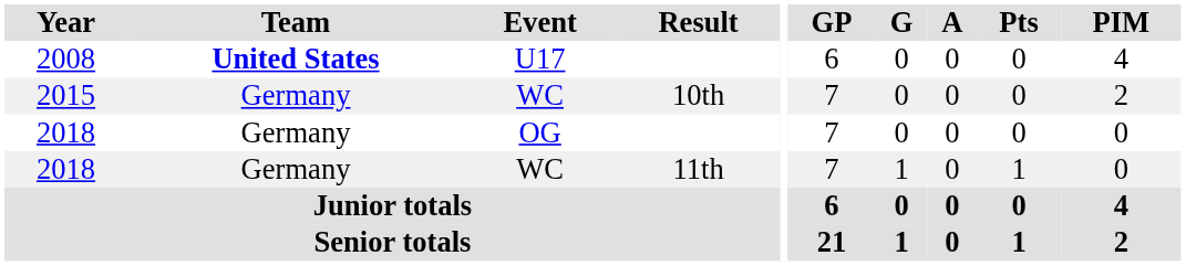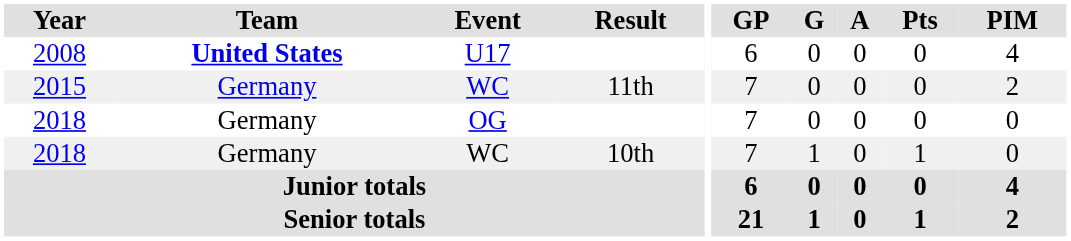 <table border="0" cellpadding="1" cellspacing="0" ID="Table3" style="text-align:center; width:40em">
 <tr ALIGN="center" bgcolor="#e0e0e0">
 <th>Year</th>
 <th>Team</th>
 <th>Event</th>
 <th>Result</th>
 <th rowspan="99" bgcolor="#ffffff"></th>
 <th>GP</th>
 <th>G</th>
 <th>A</th>
 <th>Pts</th>
 <th>PIM</th>
 </tr>
 <tr>
 <td><a href='#'>2008</a></td>
 <td><strong><a href='#'>United States</a></strong></td>
 <td><a href='#'>U17</a></td>
 <td></td>
 <td>6</td>
 <td>0</td>
 <td>0</td>
 <td>0</td>
 <td>4</td>
 </tr>
 <tr bgcolor="#f0f0f0">
 <td><a href='#'>2015</a></td>
 <td><a href='#'>Germany</a></td>
 <td><a href='#'>WC</a></td>
-<td>10th</td>
+<td>11th</td>
 <td>7</td>
 <td>0</td>
 <td>0</td>
 <td>0</td>
 <td>2</td>
 </tr>
 <tr>
 <td><a href='#'>2018</a></td>
 <td>Germany</td>
 <td><a href='#'>OG</a></td>
 <td></td>
 <td>7</td>
 <td>0</td>
 <td>0</td>
 <td>0</td>
 <td>0</td>
 </tr>
 <tr bgcolor="#f0f0f0">
 <td><a href='#'>2018</a></td>
 <td>Germany</td>
 <td>WC</td>
-<td>11th</td>
+<td>10th</td>
 <td>7</td>
 <td>1</td>
 <td>0</td>
 <td>1</td>
 <td>0</td>
 </tr>
 <tr bgcolor="#e0e0e0">
 <th colspan="4">Junior totals</th>
 <th>6</th>
 <th>0</th>
 <th>0</th>
 <th>0</th>
 <th>4</th>
 </tr>
 <tr bgcolor="#e0e0e0">
 <th colspan="4">Senior totals</th>
 <th>21</th>
 <th>1</th>
 <th>0</th>
 <th>1</th>
 <th>2</th>
 </tr>
 </table>
